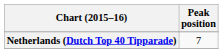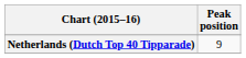 <table class="wikitable sortable plainrowheaders" style="text-align: center;">
 <tr>
 <th scope="col">Chart (2015–16)</th>
 <th scope="col">Peak<br>position</th>
 </tr>
 <tr>
 </tr>
 <tr>
 </tr>
 <tr>
 <th scope="row">Netherlands (<a href='#'>Dutch Top 40 Tipparade</a>)</th>
-<td>7</td>
+<td>9</td>
 </tr>
 <tr>
 </tr>
 <tr>
 </tr>
 </table>
